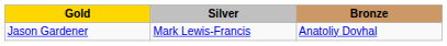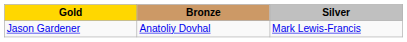 <table class="wikitable" style="text-align:left">
 <tr align="center">
 <td width=200 bgcolor=gold><strong>Gold</strong></td>
+<td width=200 bgcolor=CC9966><strong>Bronze</strong></td>
 <td width=200 bgcolor=silver><strong>Silver</strong></td>
-<td width=200 bgcolor=CC9966><strong>Bronze</strong></td>
 </tr>
 <tr>
 <td><a href='#'>Jason Gardener</a><br><em></em></td>
+<td><a href='#'>Anatoliy Dovhal</a><br><em></em></td>
 <td><a href='#'>Mark Lewis-Francis</a><br><em></em></td>
-<td><a href='#'>Anatoliy Dovhal</a><br><em></em></td>
 </tr>
 </table>
